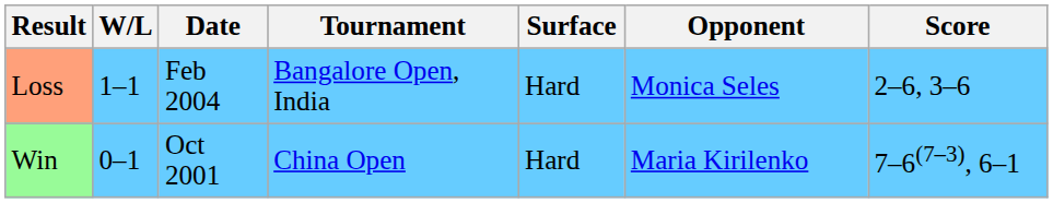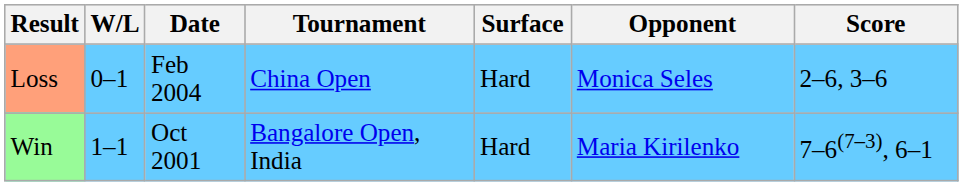 <table class="sortable wikitable">
 <tr>
 <th style="width:40px">Result</th>
 <th style="width:30px" class="unsortable">W/L</th>
 <th style="width:65px">Date</th>
 <th style="width:160px">Tournament</th>
 <th style="width:55px">Surface</th>
 <th style="width:160px">Opponent</th>
 <th style="width:120px" class="unsortable">Score</th>
 </tr>
 <tr style="background:#66ccff;">
 <td style="background:#ffa07a;">Loss</td>
-<td>1–1</td>
+<td>0–1</td>
 <td>Feb 2004</td>
-<td><a href='#'>Bangalore Open</a>, India</td>
+<td><a href='#'>China Open</a></td>
 <td>Hard</td>
 <td> <a href='#'>Monica Seles</a></td>
 <td>2–6, 3–6</td>
 </tr>
 <tr style="background:#66ccff;">
 <td style="background:#98fb98;">Win</td>
-<td>0–1</td>
+<td>1–1</td>
 <td>Oct 2001</td>
-<td><a href='#'>China Open</a></td>
+<td><a href='#'>Bangalore Open</a>, India</td>
 <td>Hard</td>
 <td> <a href='#'>Maria Kirilenko</a></td>
 <td>7–6<sup>(7–3)</sup>, 6–1</td>
 </tr>
 </table>
